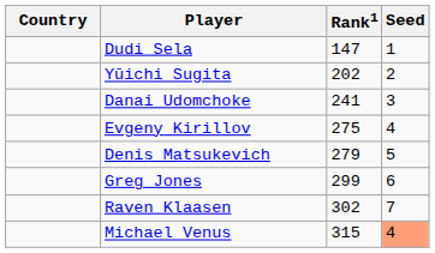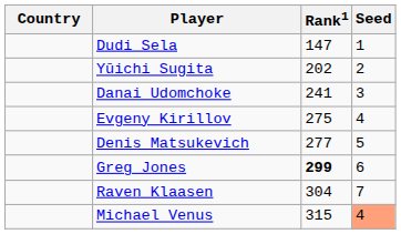 <table class="sortable wikitable">
 <tr>
 <th width="70">Country</th>
 <th width="175">Player</th>
 <th>Rank<sup>1</sup></th>
 <th>Seed</th>
 </tr>
 <tr>
 <td></td>
 <td><a href='#'>Dudi Sela</a></td>
 <td>147</td>
 <td>1</td>
 </tr>
 <tr>
 <td></td>
 <td><a href='#'>Yūichi Sugita</a></td>
 <td>202</td>
 <td>2</td>
 </tr>
 <tr>
 <td></td>
 <td><a href='#'>Danai Udomchoke</a></td>
 <td>241</td>
 <td>3</td>
 </tr>
 <tr>
 <td></td>
 <td><a href='#'>Evgeny Kirillov</a></td>
 <td>275</td>
 <td>4</td>
 </tr>
 <tr>
 <td></td>
 <td><a href='#'>Denis Matsukevich</a></td>
-<td>279</td>
+<td>277</td>
 <td>5</td>
 </tr>
 <tr>
 <td></td>
 <td><a href='#'>Greg Jones</a></td>
-<td>299</td>
+<td><strong>299</strong></td>
 <td>6</td>
 </tr>
 <tr>
 <td></td>
 <td><a href='#'>Raven Klaasen</a></td>
-<td>302</td>
+<td>304</td>
 <td>7</td>
 </tr>
 <tr>
 <td></td>
 <td><a href='#'>Michael Venus</a></td>
 <td>315</td>
 <td style="background: lightsalmon;">4</td>
 </tr>
 </table>
